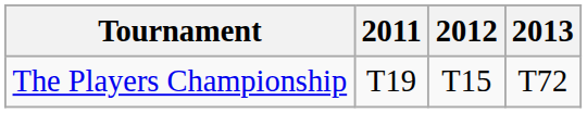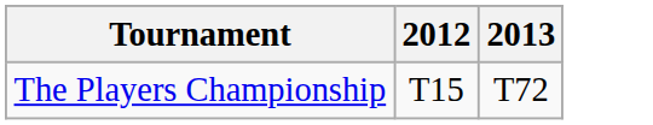 <table class="wikitable" style="font-size:95%;text-align:center;">
 <tr>
 <th>Tournament</th>
-<th>2011</th>
 <th>2012</th>
 <th>2013</th>
 </tr>
 <tr>
 <td align=left><a href='#'>The Players Championship</a></td>
-<td>T19</td>
 <td>T15</td>
 <td>T72</td>
 </tr>
 </table>
